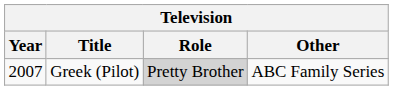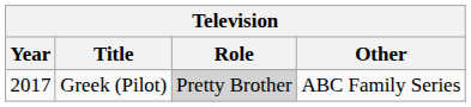 <table class="wikitable">
 <tr>
 <th colspan=4>Television</th>
 </tr>
 <tr>
 <th>Year</th>
 <th>Title</th>
 <th>Role</th>
 <th>Other</th>
 </tr>
 <tr>
-<td>2007</td>
+<td>2017</td>
 <td>Greek (Pilot)</td>
 <td style="background: lightgrey;">Pretty Brother</td>
 <td>ABC Family Series</td>
 </tr>
 </table>
